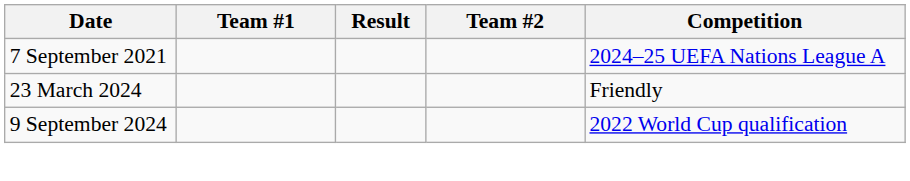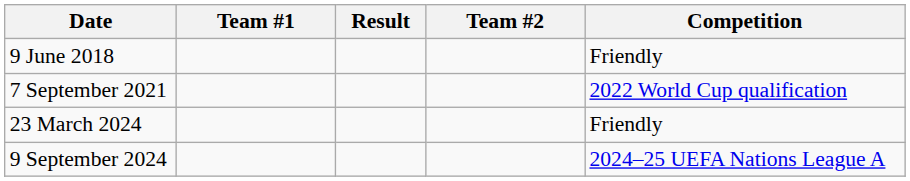 <table class="wikitable">
 <tr>
 <th width=120>Date</th>
 <th width=110>Team #1</th>
 <th width=60>Result</th>
 <th width=110>Team #2</th>
 <th width=230>Competition</th>
 </tr>
 <tr>
+<td>9 June 2018</td>
+<td align=right></td>
+<td></td>
+<td></td>
+<td>Friendly</td>
+</tr>
+<tr>
 <td>7 September 2021</td>
 <td align=right></td>
 <td></td>
 <td></td>
-<td><a href='#'>2024–25 UEFA Nations League A</a></td>
+<td><a href='#'>2022 World Cup qualification</a></td>
 </tr>
 <tr>
 <td>23 March 2024</td>
 <td align=right></td>
 <td></td>
 <td></td>
 <td>Friendly</td>
 </tr>
 <tr>
 <td>9 September 2024</td>
 <td align=right></td>
 <td></td>
 <td></td>
-<td><a href='#'>2022 World Cup qualification</a></td>
+<td><a href='#'>2024–25 UEFA Nations League A</a></td>
 </tr>
 </table>
